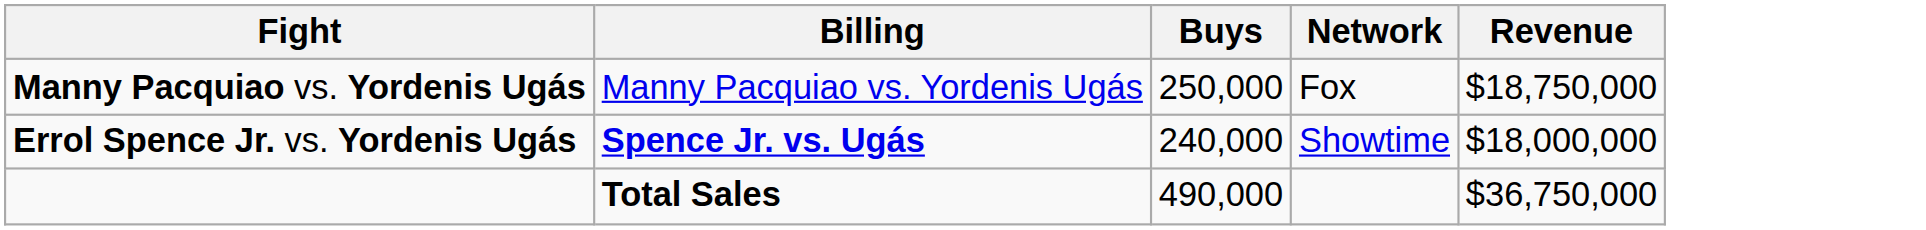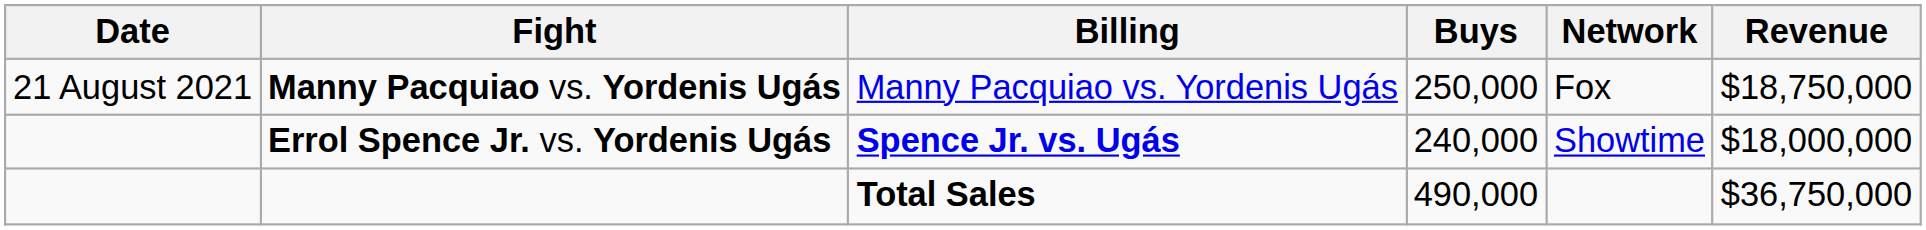 <table class="wikitable">
 <tr>
+<th>Date</th>
 <th>Fight</th>
 <th>Billing</th>
 <th>Buys</th>
 <th>Network</th>
 <th>Revenue</th>
 </tr>
 <tr>
+<td>21 August 2021</td>
 <td><strong>Manny Pacquiao</strong> vs. <strong>Yordenis Ugás</strong></td>
 <td><a href='#'>Manny Pacquiao vs. Yordenis Ugás</a></td>
 <td>250,000</td>
 <td>Fox</td>
 <td>$18,750,000</td>
 </tr>
 <tr>
+<td></td>
 <td><strong>Errol Spence Jr.</strong> vs. <strong>Yordenis Ugás</strong></td>
 <td><strong><a href='#'>Spence Jr. vs. Ugás</a></strong></td>
 <td>240,000</td>
 <td><a href='#'>Showtime</a></td>
 <td>$18,000,000</td>
 </tr>
 <tr>
 <td></td>
+<td></td>
 <td><strong>Total Sales</strong></td>
 <td>490,000</td>
 <td></td>
 <td>$36,750,000</td>
 </tr>
 </table>
